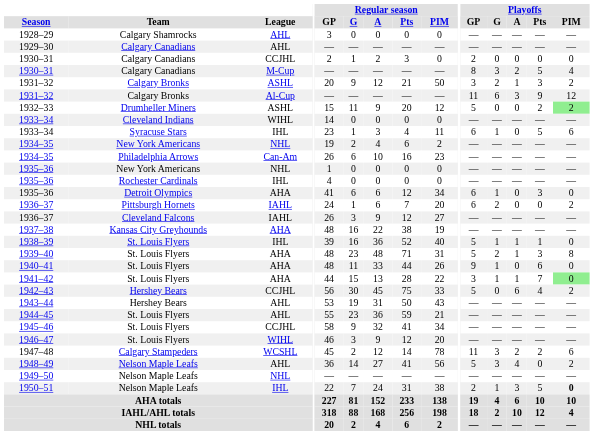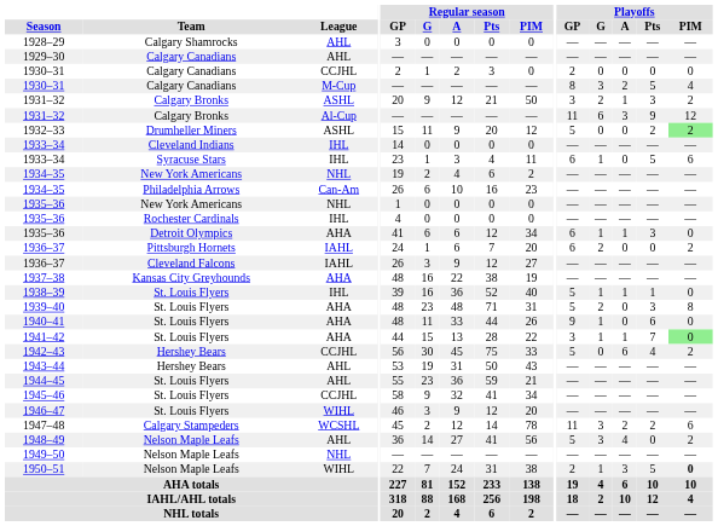 <table border="0" cellpadding="1" cellspacing="0" style="text-align:center; width:60em">
 <tr bgcolor="#e0e0e0">
 <th colspan="3" bgcolor="#ffffff"></th>
 <th rowspan="100" bgcolor="#ffffff"></th>
 <th colspan="5"><a href='#'>Regular season</a></th>
 <th rowspan="100" bgcolor="#ffffff"></th>
 <th colspan="5"><a href='#'>Playoffs</a></th>
 </tr>
 <tr bgcolor="#e0e0e0">
 <th><a href='#'>Season</a></th>
 <th>Team</th>
 <th>League</th>
 <th>GP</th>
 <th><a href='#'>G</a></th>
 <th><a href='#'>A</a></th>
 <th><a href='#'>Pts</a></th>
 <th><a href='#'>PIM</a></th>
 <th>GP</th>
 <th>G</th>
 <th>A</th>
 <th>Pts</th>
 <th>PIM</th>
 </tr>
 <tr>
 <td>1928–29</td>
 <td>Calgary Shamrocks</td>
 <td><a href='#'>AHL</a></td>
 <td>3</td>
 <td>0</td>
 <td>0</td>
 <td>0</td>
 <td>0</td>
 <td>—</td>
 <td>—</td>
 <td>—</td>
 <td>—</td>
 <td>—</td>
 </tr>
 <tr bgcolor="#f0f0f0">
 <td>1929–30</td>
 <td><a href='#'>Calgary Canadians</a></td>
 <td>AHL</td>
 <td>—</td>
 <td>—</td>
 <td>—</td>
 <td>—</td>
 <td>—</td>
 <td>—</td>
 <td>—</td>
 <td>—</td>
 <td>—</td>
 <td>—</td>
 </tr>
 <tr>
 <td>1930–31</td>
 <td>Calgary Canadians</td>
 <td>CCJHL</td>
 <td>2</td>
 <td>1</td>
 <td>2</td>
 <td>3</td>
 <td>0</td>
 <td>2</td>
 <td>0</td>
 <td>0</td>
 <td>0</td>
 <td>0</td>
 </tr>
 <tr bgcolor="#f0f0f0">
 <td><a href='#'>1930–31</a></td>
 <td>Calgary Canadians</td>
 <td><a href='#'>M-Cup</a></td>
 <td>—</td>
 <td>—</td>
 <td>—</td>
 <td>—</td>
 <td>—</td>
 <td>8</td>
 <td>3</td>
 <td>2</td>
 <td>5</td>
 <td>4</td>
 </tr>
 <tr>
 <td>1931–32</td>
 <td><a href='#'>Calgary Bronks</a></td>
 <td><a href='#'>ASHL</a></td>
 <td>20</td>
 <td>9</td>
 <td>12</td>
 <td>21</td>
 <td>50</td>
 <td>3</td>
 <td>2</td>
 <td>1</td>
 <td>3</td>
 <td>2</td>
 </tr>
 <tr bgcolor="#f0f0f0">
 <td><a href='#'>1931–32</a></td>
 <td>Calgary Bronks</td>
 <td><a href='#'>Al-Cup</a></td>
 <td>—</td>
 <td>—</td>
 <td>—</td>
 <td>—</td>
 <td>—</td>
 <td>11</td>
 <td>6</td>
 <td>3</td>
 <td>9</td>
 <td>12</td>
 </tr>
 <tr>
 <td>1932–33</td>
 <td><a href='#'>Drumheller Miners</a></td>
 <td>ASHL</td>
 <td>15</td>
 <td>11</td>
 <td>9</td>
 <td>20</td>
 <td>12</td>
 <td>5</td>
 <td>0</td>
 <td>0</td>
 <td>2</td>
 <td style="background: lightgreen;">2</td>
 </tr>
 <tr bgcolor="#f0f0f0">
 <td><a href='#'>1933–34</a></td>
 <td><a href='#'>Cleveland Indians</a></td>
-<td>WIHL</td>
+<td><a href='#'>IHL</a></td>
 <td>14</td>
 <td>0</td>
 <td>0</td>
 <td>0</td>
 <td>0</td>
 <td>—</td>
 <td>—</td>
 <td>—</td>
 <td>—</td>
 <td>—</td>
 </tr>
 <tr>
 <td>1933–34</td>
 <td><a href='#'>Syracuse Stars</a></td>
 <td>IHL</td>
 <td>23</td>
 <td>1</td>
 <td>3</td>
 <td>4</td>
 <td>11</td>
 <td>6</td>
 <td>1</td>
 <td>0</td>
 <td>5</td>
 <td>6</td>
 </tr>
 <tr bgcolor="#f0f0f0">
 <td><a href='#'>1934–35</a></td>
 <td><a href='#'>New York Americans</a></td>
 <td><a href='#'>NHL</a></td>
 <td>19</td>
 <td>2</td>
 <td>4</td>
 <td>6</td>
 <td>2</td>
 <td>—</td>
 <td>—</td>
 <td>—</td>
 <td>—</td>
 <td>—</td>
 </tr>
 <tr>
 <td><a href='#'>1934–35</a></td>
 <td><a href='#'>Philadelphia Arrows</a></td>
 <td><a href='#'>Can-Am</a></td>
 <td>26</td>
 <td>6</td>
 <td>10</td>
 <td>16</td>
 <td>23</td>
 <td>—</td>
 <td>—</td>
 <td>—</td>
 <td>—</td>
 <td>—</td>
 </tr>
 <tr bgcolor="#f0f0f0">
 <td><a href='#'>1935–36</a></td>
 <td>New York Americans</td>
 <td>NHL</td>
 <td>1</td>
 <td>0</td>
 <td>0</td>
 <td>0</td>
 <td>0</td>
 <td>—</td>
 <td>—</td>
 <td>—</td>
 <td>—</td>
 <td>—</td>
 </tr>
 <tr>
 <td><a href='#'>1935–36</a></td>
 <td><a href='#'>Rochester Cardinals</a></td>
 <td>IHL</td>
 <td>4</td>
 <td>0</td>
 <td>0</td>
 <td>0</td>
 <td>0</td>
 <td>—</td>
 <td>—</td>
 <td>—</td>
 <td>—</td>
 <td>—</td>
 </tr>
 <tr bgcolor="#f0f0f0">
 <td>1935–36</td>
 <td><a href='#'>Detroit Olympics</a></td>
 <td>AHA</td>
 <td>41</td>
 <td>6</td>
 <td>6</td>
 <td>12</td>
 <td>34</td>
 <td>6</td>
 <td>1</td>
-<td>0</td>
+<td>1</td>
 <td>3</td>
 <td>0</td>
 </tr>
 <tr>
 <td><a href='#'>1936–37</a></td>
 <td><a href='#'>Pittsburgh Hornets</a></td>
 <td><a href='#'>IAHL</a></td>
 <td>24</td>
 <td>1</td>
 <td>6</td>
 <td>7</td>
 <td>20</td>
 <td>6</td>
 <td>2</td>
 <td>0</td>
 <td>0</td>
 <td>2</td>
 </tr>
 <tr bgcolor="#f0f0f0">
 <td>1936–37</td>
 <td><a href='#'>Cleveland Falcons</a></td>
 <td>IAHL</td>
 <td>26</td>
 <td>3</td>
 <td>9</td>
 <td>12</td>
 <td>27</td>
 <td>—</td>
 <td>—</td>
 <td>—</td>
 <td>—</td>
 <td>—</td>
 </tr>
 <tr>
 <td><a href='#'>1937–38</a></td>
 <td><a href='#'>Kansas City Greyhounds</a></td>
 <td><a href='#'>AHA</a></td>
 <td>48</td>
 <td>16</td>
 <td>22</td>
 <td>38</td>
 <td>19</td>
 <td>—</td>
 <td>—</td>
 <td>—</td>
 <td>—</td>
 <td>—</td>
 </tr>
 <tr bgcolor="#f0f0f0">
 <td><a href='#'>1938–39</a></td>
 <td><a href='#'>St. Louis Flyers</a></td>
 <td>IHL</td>
 <td>39</td>
 <td>16</td>
 <td>36</td>
 <td>52</td>
 <td>40</td>
 <td>5</td>
 <td>1</td>
 <td>1</td>
 <td>1</td>
 <td>0</td>
 </tr>
 <tr>
 <td><a href='#'>1939–40</a></td>
 <td>St. Louis Flyers</td>
 <td>AHA</td>
 <td>48</td>
 <td>23</td>
 <td>48</td>
 <td>71</td>
 <td>31</td>
 <td>5</td>
 <td>2</td>
-<td>1</td>
+<td>0</td>
 <td>3</td>
 <td>8</td>
 </tr>
 <tr bgcolor="#f0f0f0">
 <td><a href='#'>1940–41</a></td>
 <td>St. Louis Flyers</td>
 <td>AHA</td>
 <td>48</td>
 <td>11</td>
 <td>33</td>
 <td>44</td>
 <td>26</td>
 <td>9</td>
 <td>1</td>
 <td>0</td>
 <td>6</td>
 <td>0</td>
 </tr>
 <tr>
 <td><a href='#'>1941–42</a></td>
 <td>St. Louis Flyers</td>
 <td>AHA</td>
 <td>44</td>
 <td>15</td>
 <td>13</td>
 <td>28</td>
 <td>22</td>
 <td>3</td>
 <td>1</td>
 <td>1</td>
 <td>7</td>
 <td style="background: lightgreen;">0</td>
 </tr>
 <tr bgcolor="#f0f0f0">
 <td><a href='#'>1942–43</a></td>
 <td><a href='#'>Hershey Bears</a></td>
 <td>CCJHL</td>
 <td>56</td>
 <td>30</td>
 <td>45</td>
 <td>75</td>
 <td>33</td>
 <td>5</td>
 <td>0</td>
 <td>6</td>
 <td>4</td>
 <td>2</td>
 </tr>
 <tr>
 <td><a href='#'>1943–44</a></td>
 <td>Hershey Bears</td>
 <td>AHL</td>
 <td>53</td>
 <td>19</td>
 <td>31</td>
 <td>50</td>
 <td>43</td>
 <td>—</td>
 <td>—</td>
 <td>—</td>
 <td>—</td>
 <td>—</td>
 </tr>
 <tr bgcolor="#f0f0f0">
 <td><a href='#'>1944–45</a></td>
 <td>St. Louis Flyers</td>
 <td>AHL</td>
 <td>55</td>
 <td>23</td>
 <td>36</td>
 <td>59</td>
 <td>21</td>
 <td>—</td>
 <td>—</td>
 <td>—</td>
 <td>—</td>
 <td>—</td>
 </tr>
 <tr>
 <td><a href='#'>1945–46</a></td>
 <td>St. Louis Flyers</td>
 <td>CCJHL</td>
 <td>58</td>
 <td>9</td>
 <td>32</td>
 <td>41</td>
 <td>34</td>
 <td>—</td>
 <td>—</td>
 <td>—</td>
 <td>—</td>
 <td>—</td>
 </tr>
 <tr bgcolor="#f0f0f0">
 <td><a href='#'>1946–47</a></td>
 <td>St. Louis Flyers</td>
 <td><a href='#'>WIHL</a></td>
 <td>46</td>
 <td>3</td>
 <td>9</td>
 <td>12</td>
 <td>20</td>
 <td>—</td>
 <td>—</td>
 <td>—</td>
 <td>—</td>
 <td>—</td>
 </tr>
 <tr>
 <td>1947–48</td>
 <td><a href='#'>Calgary Stampeders</a></td>
 <td><a href='#'>WCSHL</a></td>
 <td>45</td>
 <td>2</td>
 <td>12</td>
 <td>14</td>
 <td>78</td>
 <td>11</td>
 <td>3</td>
 <td>2</td>
 <td>2</td>
 <td>6</td>
 </tr>
 <tr bgcolor="#f0f0f0">
 <td><a href='#'>1948–49</a></td>
 <td><a href='#'>Nelson Maple Leafs</a></td>
 <td>AHL</td>
 <td>36</td>
 <td>14</td>
 <td>27</td>
 <td>41</td>
 <td>56</td>
 <td>5</td>
 <td>3</td>
 <td>4</td>
 <td>0</td>
 <td>2</td>
 </tr>
 <tr>
 <td><a href='#'>1949–50</a></td>
 <td>Nelson Maple Leafs</td>
 <td><a href='#'>NHL</a></td>
 <td>—</td>
 <td>—</td>
 <td>—</td>
 <td>—</td>
 <td>—</td>
 <td>—</td>
 <td>—</td>
 <td>—</td>
 <td>—</td>
 <td>—</td>
 </tr>
 <tr bgcolor="#f0f0f0">
 <td><a href='#'>1950–51</a></td>
 <td>Nelson Maple Leafs</td>
-<td><a href='#'>IHL</a></td>
+<td>WIHL</td>
 <td>22</td>
 <td>7</td>
 <td>24</td>
 <td>31</td>
 <td>38</td>
 <td>2</td>
 <td>1</td>
 <td>3</td>
 <td>5</td>
 <td><strong>0</strong></td>
 </tr>
 <tr bgcolor="#e0e0e0">
 <th colspan="3">AHA totals</th>
 <th>227</th>
 <th>81</th>
 <th>152</th>
 <th>233</th>
 <th>138</th>
 <th>19</th>
 <th>4</th>
 <th>6</th>
 <th>10</th>
 <th>10</th>
 </tr>
 <tr bgcolor="#e0e0e0">
 <th colspan="3">IAHL/AHL totals</th>
 <th>318</th>
 <th>88</th>
 <th>168</th>
 <th>256</th>
 <th>198</th>
 <th>18</th>
 <th>2</th>
 <th>10</th>
 <th>12</th>
 <th>4</th>
 </tr>
 <tr bgcolor="#e0e0e0">
 <th colspan="3">NHL totals</th>
 <th>20</th>
 <th>2</th>
 <th>4</th>
 <th>6</th>
 <th>2</th>
 <th>—</th>
 <th>—</th>
 <th>—</th>
 <th>—</th>
 <th>—</th>
 </tr>
 </table>
